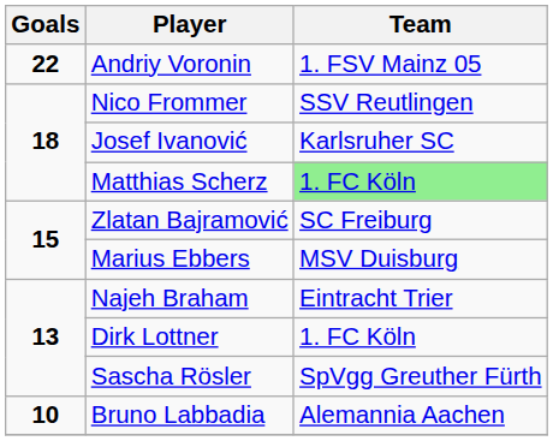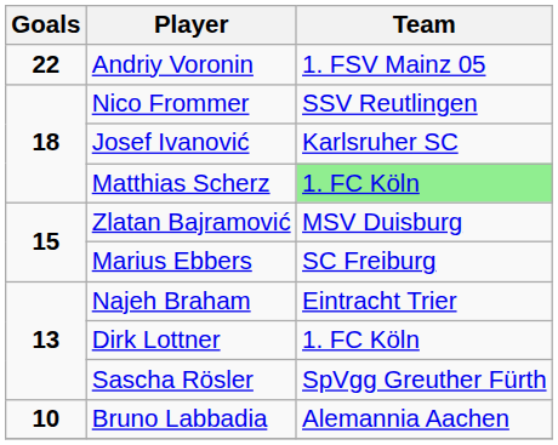 <table class="wikitable">
 <tr>
 <th>Goals</th>
 <th>Player</th>
 <th>Team</th>
 </tr>
 <tr>
 <td rowspan="1" align=center><strong>22</strong></td>
 <td> <a href='#'>Andriy Voronin</a></td>
 <td><a href='#'>1. FSV Mainz 05</a></td>
 </tr>
 <tr>
 <td rowspan="3" align=center><strong>18</strong></td>
 <td> <a href='#'>Nico Frommer</a></td>
 <td><a href='#'>SSV Reutlingen</a></td>
 </tr>
 <tr>
 <td> <a href='#'>Josef Ivanović</a></td>
 <td><a href='#'>Karlsruher SC</a></td>
 </tr>
 <tr>
 <td> <a href='#'>Matthias Scherz</a></td>
 <td style="background: lightgreen;"><a href='#'>1. FC Köln</a></td>
 </tr>
 <tr>
 <td rowspan="2" align=center><strong>15</strong></td>
 <td> <a href='#'>Zlatan Bajramović</a></td>
-<td><a href='#'>SC Freiburg</a></td>
+<td><a href='#'>MSV Duisburg</a></td>
 </tr>
 <tr>
 <td> <a href='#'>Marius Ebbers</a></td>
-<td><a href='#'>MSV Duisburg</a></td>
+<td><a href='#'>SC Freiburg</a></td>
 </tr>
 <tr>
 <td rowspan="3" align=center><strong>13</strong></td>
 <td> <a href='#'>Najeh Braham</a></td>
 <td><a href='#'>Eintracht Trier</a></td>
 </tr>
 <tr>
 <td> <a href='#'>Dirk Lottner</a></td>
 <td><a href='#'>1. FC Köln</a></td>
 </tr>
 <tr>
 <td> <a href='#'>Sascha Rösler</a></td>
 <td><a href='#'>SpVgg Greuther Fürth</a></td>
 </tr>
 <tr>
 <td rowspan="1" align=center><strong>10</strong></td>
 <td> <a href='#'>Bruno Labbadia</a></td>
 <td><a href='#'>Alemannia Aachen</a></td>
 </tr>
 <tr>
 </tr>
 </table>
